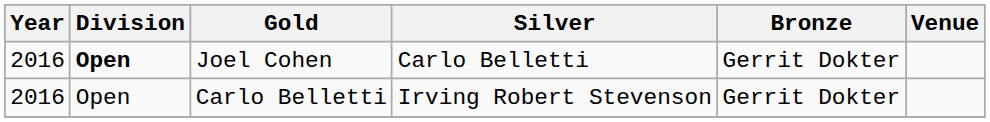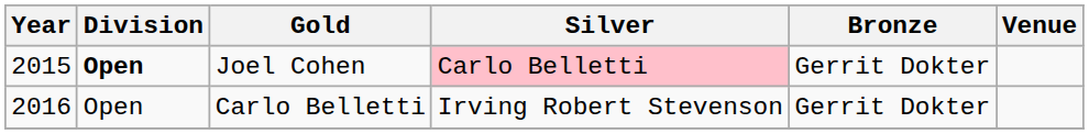 <table class="wikitable sortable" style="text-align: left;">
 <tr>
 <th>Year</th>
 <th>Division</th>
 <th> Gold</th>
 <th> Silver</th>
 <th> Bronze</th>
 <th>Venue</th>
 </tr>
 <tr>
-<td>2016</td>
+<td>2015</td>
 <td><strong>Open</strong></td>
 <td> Joel Cohen</td>
-<td> Carlo Belletti</td>
+<td style="background: pink;"> Carlo Belletti</td>
 <td> Gerrit Dokter</td>
 <td></td>
 </tr>
 <tr>
 <td>2016</td>
 <td>Open</td>
 <td> Carlo Belletti</td>
 <td> Irving Robert Stevenson</td>
 <td> Gerrit Dokter</td>
 <td></td>
 </tr>
 <tr>
 </tr>
 </table>
